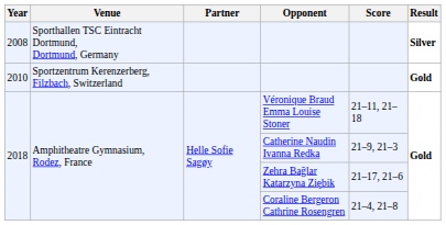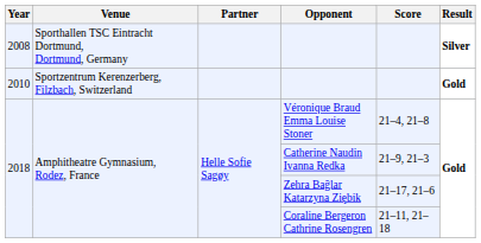 <table class="sortable wikitable" style="font-size: 90%;">
 <tr>
 <th>Year</th>
 <th>Venue</th>
 <th>Partner</th>
 <th>Opponent</th>
 <th>Score</th>
 <th>Result</th>
 </tr>
 <tr style="background:#ECF2FF">
 <td align="center">2008</td>
 <td align="left">Sporthallen TSC Eintracht Dortmund,<br><a href='#'>Dortmund</a>, Germany</td>
 <td></td>
 <td align="left"></td>
 <td align="left"></td>
 <td style="text-align:left; background:white"> <strong>Silver</strong></td>
 </tr>
 <tr style="background:#ECF2FF">
 <td align="center">2010</td>
 <td align="left">Sportzentrum Kerenzerberg,<br><a href='#'>Filzbach</a>, Switzerland</td>
 <td></td>
 <td align="left"></td>
 <td align="left"></td>
 <td style="text-align:left; background:white"> <strong>Gold</strong></td>
 </tr>
 <tr style="background:#ECF2FF">
 <td rowspan="4" align="center">2018</td>
 <td rowspan="4" align="left">Amphitheatre Gymnasium,<br><a href='#'>Rodez</a>, France</td>
 <td rowspan="4"> <a href='#'>Helle Sofie Sagøy</a></td>
 <td align="left"> <a href='#'>Véronique Braud</a><br> <a href='#'>Emma Louise Stoner</a></td>
-<td>21–11, 21–18</td>
+<td align="left">21–4, 21–8</td>
 <td rowspan="4" style="text-align:left; background:white"> <strong>Gold</strong></td>
 </tr>
 <tr style="background:#ECF2FF">
 <td> <a href='#'>Catherine Naudin</a><br> <a href='#'>Ivanna Redka</a></td>
 <td>21–9, 21–3</td>
 </tr>
 <tr style="background:#ECF2FF">
 <td> <a href='#'>Zehra Bağlar</a><br> <a href='#'>Katarzyna Ziębik</a></td>
 <td>21–17, 21–6</td>
 </tr>
 <tr style="background:#ECF2FF">
 <td> <a href='#'>Coraline Bergeron</a><br> <a href='#'>Cathrine Rosengren</a></td>
-<td align="left">21–4, 21–8</td>
+<td>21–11, 21–18</td>
 </tr>
 </table>
